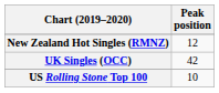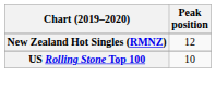 <table class="wikitable sortable plainrowheaders" style="text-align:center">
 <tr>
 <th>Chart (2019–2020)</th>
 <th>Peak<br>position</th>
 </tr>
 <tr>
 </tr>
 <tr>
 <th scope="row">New Zealand Hot Singles (<a href='#'>RMNZ</a>)</th>
 <td>12</td>
-</tr>
-<tr>
-<th scope="row"><a href='#'>UK Singles</a> (<a href='#'>OCC</a>)</th>
-<td>42</td>
 </tr>
 <tr>
 </tr>
 <tr>
 </tr>
 <tr>
 </tr>
 <tr>
 </tr>
 <tr>
 <th scope="row">US <a href='#'><em>Rolling Stone</em> Top 100</a></th>
 <td>10</td>
 </tr>
 </table>
